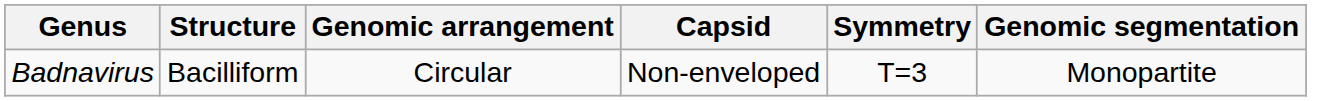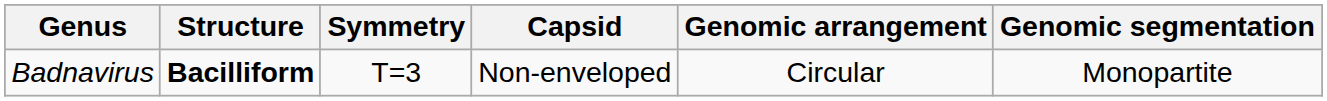 <table class="wikitable sortable" style="text-align:center">
 <tr>
 <th>Genus</th>
 <th>Structure</th>
+<th>Symmetry</th>
+<th>Capsid</th>
 <th>Genomic arrangement</th>
-<th>Capsid</th>
-<th>Symmetry</th>
 <th>Genomic segmentation</th>
 </tr>
 <tr>
 <td><em>Badnavirus</em></td>
-<td>Bacilliform</td>
+<td><strong>Bacilliform</strong></td>
+<td>T=3</td>
+<td>Non-enveloped</td>
 <td>Circular</td>
-<td>Non-enveloped</td>
-<td>T=3</td>
 <td>Monopartite</td>
 </tr>
 </table>
